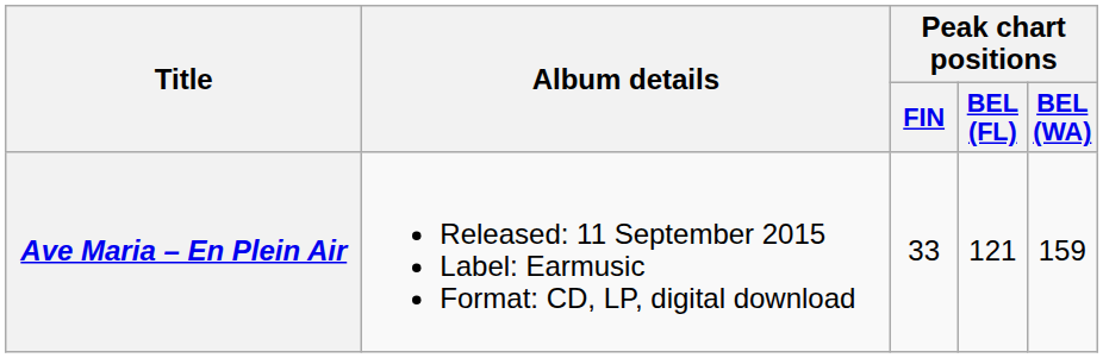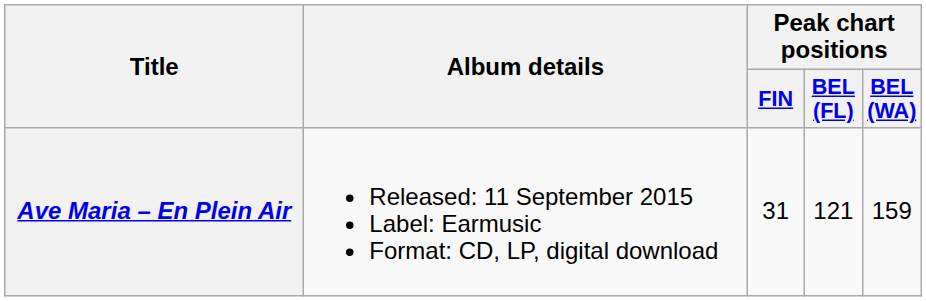 <table class="wikitable plainrowheaders">
 <tr>
 <th scope="col" rowspan="2" style="width:12em;">Title</th>
 <th scope="col" rowspan="2" style="width:18em;">Album details</th>
 <th scope="col" colspan="3">Peak chart positions</th>
 </tr>
 <tr>
 <th scope="col" style="width:2.2em;font-size:90%;"><a href='#'>FIN</a><br></th>
 <th scope="col" style="width:2.2em;font-size:90%;"><a href='#'>BEL<br>(FL)</a><br></th>
 <th scope="col" style="width:2.2em;font-size:90%;"><a href='#'>BEL<br>(WA)</a><br></th>
 </tr>
 <tr>
 <th scope="row"><em><a href='#'>Ave Maria – En Plein Air</a></em></th>
 <td><br><ul><li>Released: 11 September 2015</li><li>Label: Earmusic</li><li>Format: CD, LP, digital download</li></ul></td>
-<td style="text-align:center">33</td>
+<td style="text-align:center">31</td>
 <td style="text-align:center">121</td>
 <td style="text-align:center">159</td>
 </tr>
 </table>
